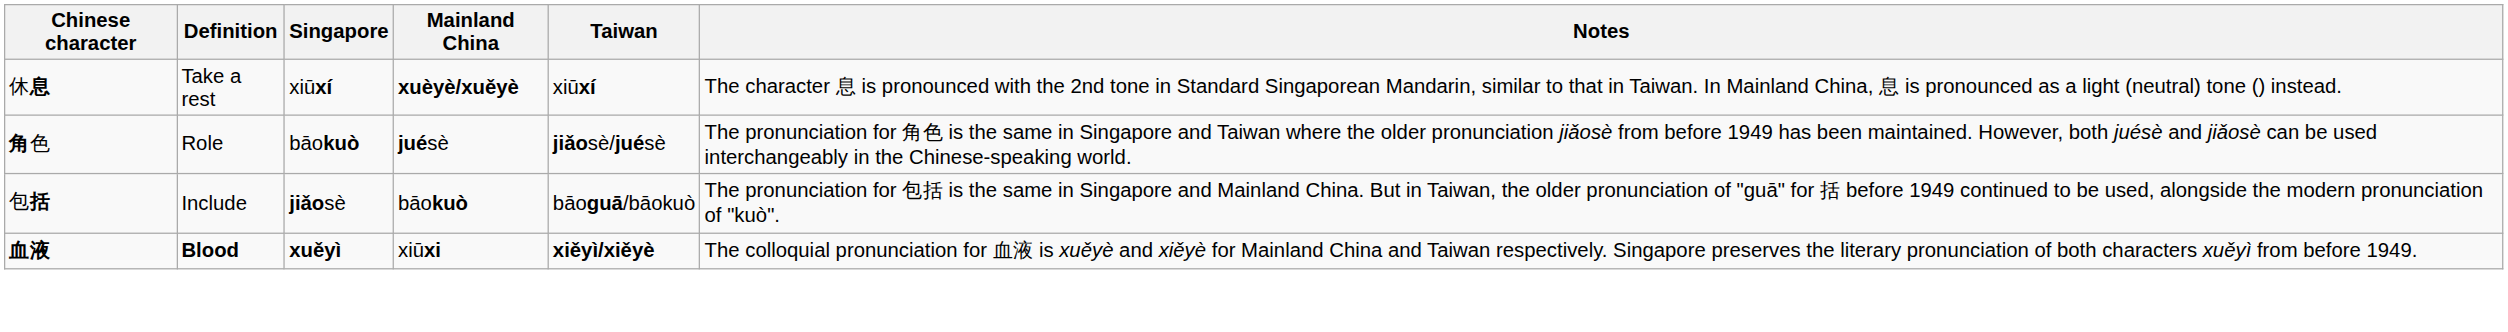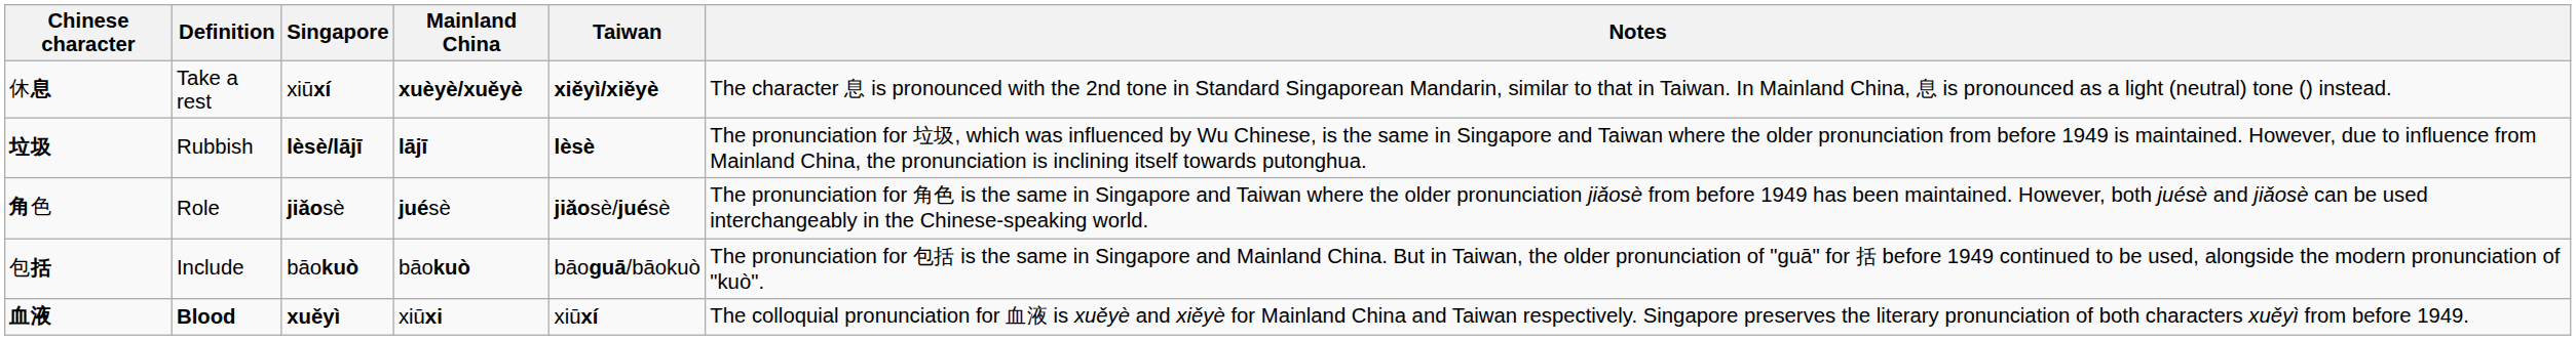 <table class=wikitable>
 <tr>
 <th>Chinese character</th>
 <th>Definition</th>
 <th>Singapore</th>
 <th>Mainland China</th>
 <th>Taiwan</th>
 <th>Notes</th>
 </tr>
 <tr>
 <td>休<strong>息</strong></td>
 <td>Take a rest</td>
 <td>xiū<strong>xí</strong></td>
 <td><strong>xuèyè/xuěyè</strong></td>
-<td>xiū<strong>xí</strong></td>
+<td><strong>xiěyì/xiěyè</strong></td>
 <td>The character 息 is pronounced with the 2nd tone in Standard Singaporean Mandarin, similar to that in Taiwan. In Mainland China, 息 is pronounced as a light (neutral) tone () instead.</td>
+</tr>
+<tr>
+<td><strong>垃圾</strong></td>
+<td>Rubbish</td>
+<td><strong>lèsè/lājī</strong></td>
+<td><strong>lājī</strong></td>
+<td><strong>lèsè</strong></td>
+<td>The pronunciation for 垃圾, which was influenced by Wu Chinese, is the same in Singapore and Taiwan where the older pronunciation from before 1949 is maintained. However, due to influence from Mainland China, the pronunciation is inclining itself towards putonghua.</td>
 </tr>
 <tr>
 <td><strong>角</strong>色</td>
 <td>Role</td>
-<td>bāo<strong>kuò</strong></td>
+<td><strong>jiǎo</strong>sè</td>
 <td><strong>jué</strong>sè</td>
 <td><strong>jiǎo</strong>sè/<strong>jué</strong>sè</td>
 <td>The pronunciation for 角色 is the same in Singapore and Taiwan where the older pronunciation <em>jiǎosè</em> from before 1949 has been maintained. However, both <em>juésè</em> and <em>jiǎosè</em> can be used interchangeably  in the Chinese-speaking world.</td>
 </tr>
 <tr>
 <td>包<strong>括</strong></td>
 <td>Include</td>
-<td><strong>jiǎo</strong>sè</td>
+<td>bāo<strong>kuò</strong></td>
 <td>bāo<strong>kuò</strong></td>
 <td>bāo<strong>guā</strong>/bāokuò</td>
 <td>The pronunciation for 包括 is the same in Singapore and Mainland China. But in Taiwan, the older pronunciation of "guā" for 括 before 1949 continued to be used, alongside the modern pronunciation of "kuò".</td>
 </tr>
 <tr>
 <td><strong>血液</strong></td>
 <td><strong>Blood</strong></td>
 <td><strong>xuěyì</strong></td>
 <td>xiū<strong>xi</strong></td>
-<td><strong>xiěyì/xiěyè</strong></td>
+<td>xiū<strong>xí</strong></td>
 <td>The colloquial pronunciation for 血液 is <em>xuěyè</em> and <em>xiěyè</em> for Mainland China and Taiwan respectively. Singapore preserves the literary pronunciation of both characters <em>xuěyì</em> from before 1949.</td>
 </tr>
 </table>
